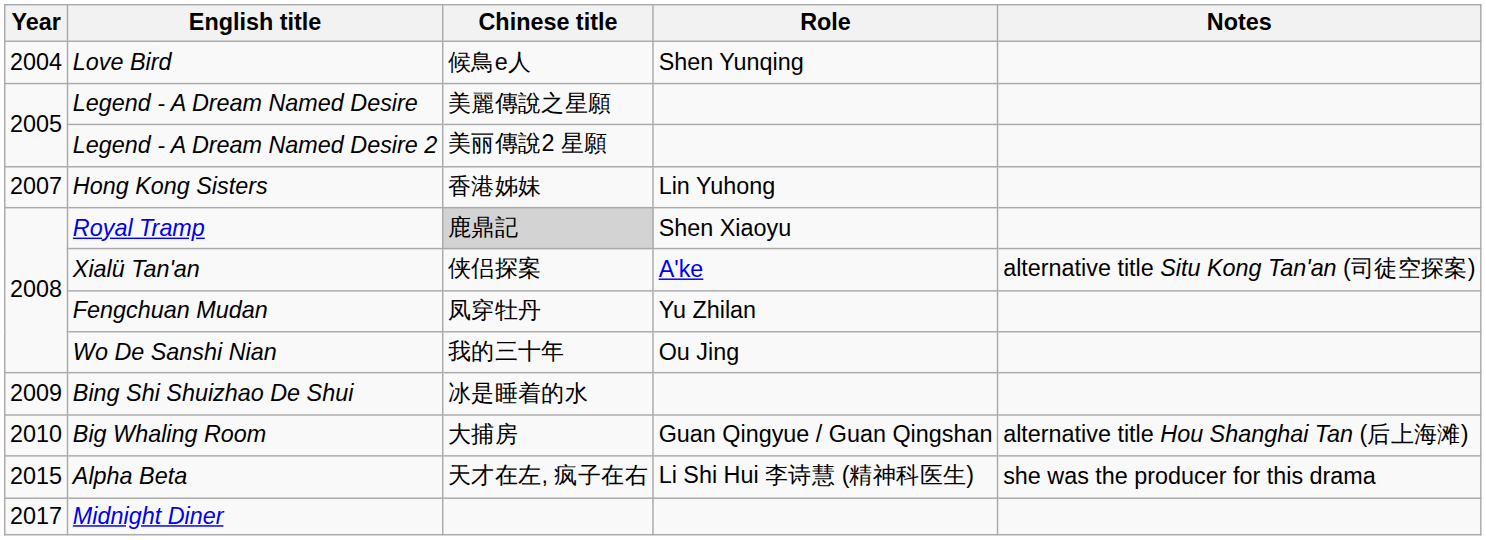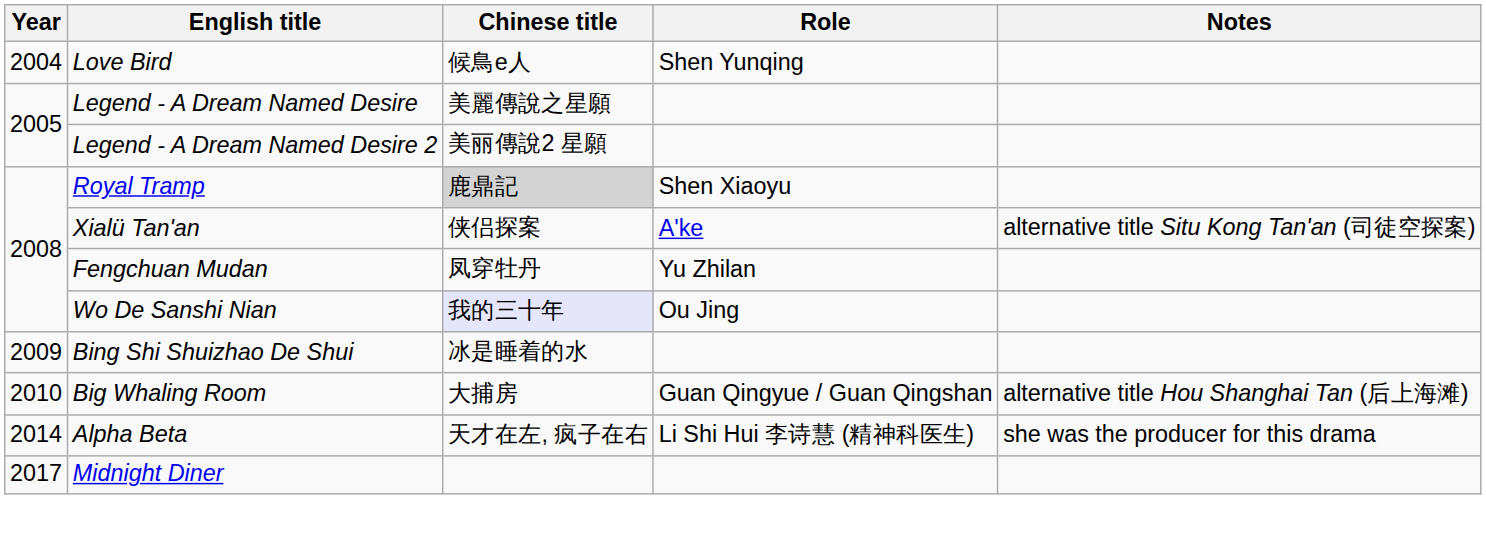 <table class="wikitable plainrowheaders sortable">
 <tr>
 <th scope="col">Year</th>
 <th scope="col">English title</th>
 <th scope="col">Chinese title</th>
 <th scope="col">Role</th>
 <th scope="col">Notes</th>
 </tr>
 <tr>
 <td>2004</td>
 <td><em>Love Bird</em></td>
 <td>候鳥e人</td>
 <td>Shen Yunqing</td>
 <td></td>
 </tr>
 <tr>
 <td rowspan="2">2005</td>
 <td><em>Legend - A Dream Named Desire</em></td>
 <td>美麗傳說之星願</td>
 <td></td>
 <td></td>
 </tr>
 <tr>
 <td><em>Legend - A Dream Named Desire 2</em></td>
 <td>美丽傳說2 星願</td>
 <td></td>
 <td></td>
 </tr>
 <tr>
-<td>2007</td>
-<td><em>Hong Kong Sisters</em></td>
-<td>香港姊妹</td>
-<td>Lin Yuhong</td>
-<td></td>
-</tr>
-<tr>
 <td rowspan="4">2008</td>
 <td><em><a href='#'>Royal Tramp</a></em></td>
 <td style="background: lightgrey;">鹿鼎記</td>
 <td>Shen Xiaoyu</td>
 <td></td>
 </tr>
 <tr>
 <td><em>Xialü Tan'an</em></td>
 <td>侠侣探案</td>
 <td><a href='#'>A'ke</a></td>
 <td>alternative title <em>Situ Kong Tan'an</em> (司徒空探案)</td>
 </tr>
 <tr>
 <td><em>Fengchuan Mudan</em></td>
 <td>凤穿牡丹</td>
 <td>Yu Zhilan</td>
 <td></td>
 </tr>
 <tr>
 <td><em>Wo De Sanshi Nian</em></td>
-<td>我的三十年</td>
+<td style="background: lavender;">我的三十年</td>
 <td>Ou Jing</td>
 <td></td>
 </tr>
 <tr>
 <td>2009</td>
 <td><em>Bing Shi Shuizhao De Shui</em></td>
 <td>冰是睡着的水</td>
 <td></td>
 <td></td>
 </tr>
 <tr>
 <td>2010</td>
 <td><em>Big Whaling Room</em></td>
 <td>大捕房</td>
 <td>Guan Qingyue / Guan Qingshan</td>
 <td>alternative title <em>Hou Shanghai Tan</em> (后上海滩)</td>
 </tr>
 <tr>
-<td>2015</td>
+<td>2014</td>
 <td><em>Alpha Beta</em></td>
 <td>天才在左, 疯子在右</td>
 <td>Li Shi Hui 李诗慧 (精神科医生)</td>
 <td>she was the producer for this drama</td>
 </tr>
 <tr>
 <td>2017</td>
 <td><em><a href='#'>Midnight Diner</a></em></td>
 <td></td>
 <td></td>
 <td></td>
 </tr>
 </table>
